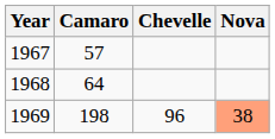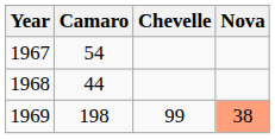 <table class="wikitable" style="text-align: center">
 <tr>
 <th>Year</th>
 <th>Camaro</th>
 <th>Chevelle</th>
 <th>Nova</th>
 </tr>
 <tr>
 <td>1967</td>
-<td>57</td>
+<td>54</td>
 <td></td>
 <td></td>
 </tr>
 <tr>
 <td>1968</td>
-<td>64</td>
+<td>44</td>
 <td></td>
 <td></td>
 </tr>
 <tr>
 <td>1969</td>
 <td>198</td>
-<td>96</td>
+<td>99</td>
 <td style="background: lightsalmon;">38</td>
 </tr>
 </table>
